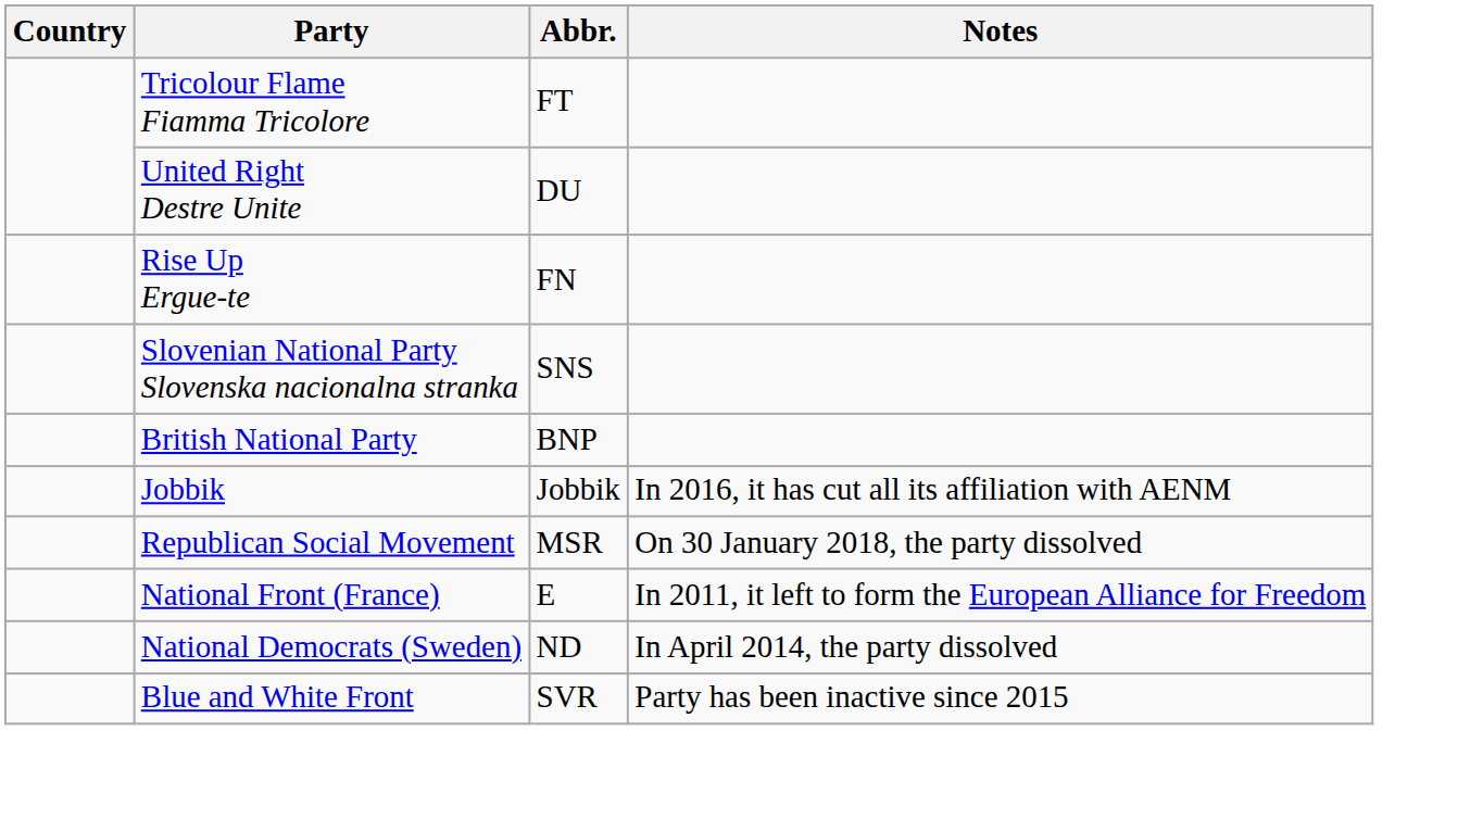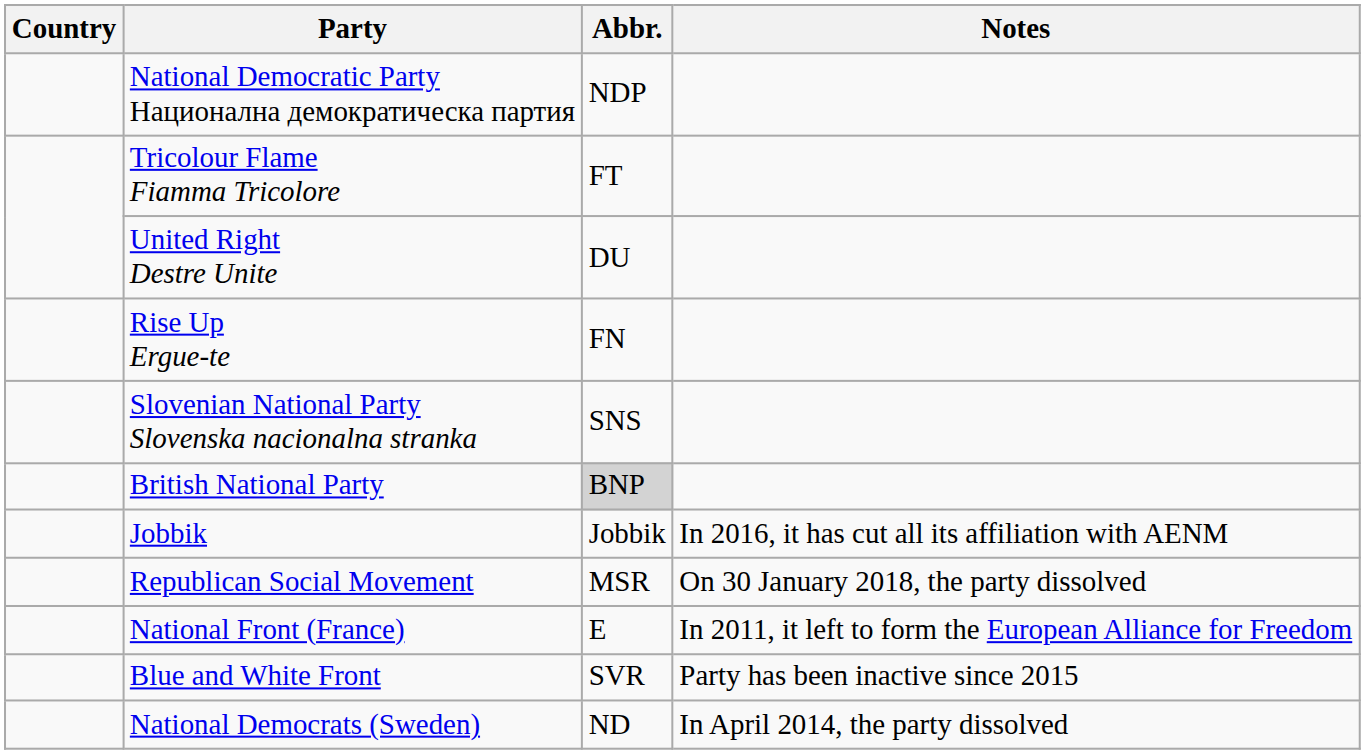 <table class="wikitable sortable" style="font-size:90%">
 <tr>
 <th>Country</th>
 <th>Party</th>
 <th>Abbr.</th>
 <th>Notes</th>
+</tr>
+<tr>
+<td></td>
+<td><a href='#'>National Democratic Party</a><br>Национална демократическа партия</td>
+<td>NDP</td>
+<td></td>
 </tr>
 <tr>
 <td rowspan = 2></td>
 <td><a href='#'>Tricolour Flame</a><br><em>Fiamma Tricolore</em></td>
 <td>FT</td>
 <td></td>
 </tr>
 <tr>
 <td><a href='#'>United Right</a><br><em>Destre Unite</em></td>
 <td>DU</td>
 <td></td>
 </tr>
 <tr>
 <td></td>
 <td><a href='#'>Rise Up</a><br><em>Ergue-te</em></td>
 <td>FN</td>
 <td></td>
 </tr>
 <tr>
 <td></td>
 <td><a href='#'>Slovenian National Party</a><br><em>Slovenska nacionalna stranka</em></td>
 <td>SNS</td>
 <td></td>
 </tr>
 <tr>
 <td></td>
 <td><a href='#'>British National Party</a></td>
-<td>BNP</td>
+<td style="background: lightgrey;">BNP</td>
 <td></td>
 </tr>
 <tr>
 <td></td>
 <td><a href='#'>Jobbik</a></td>
 <td>Jobbik</td>
 <td>In 2016, it has cut all its affiliation with AENM</td>
 </tr>
 <tr>
 <td></td>
 <td><a href='#'>Republican Social Movement</a></td>
 <td>MSR</td>
 <td>On 30 January 2018, the party dissolved</td>
 </tr>
 <tr>
 <td></td>
 <td><a href='#'>National Front (France)</a></td>
 <td>E</td>
 <td>In 2011, it left to form the <a href='#'>European Alliance for Freedom</a></td>
 </tr>
 <tr>
 <td></td>
+<td><a href='#'>Blue and White Front</a></td>
+<td>SVR</td>
+<td>Party has been inactive since 2015</td>
+</tr>
+<tr>
+<td></td>
 <td><a href='#'>National Democrats (Sweden)</a></td>
 <td>ND</td>
 <td>In April 2014, the party dissolved</td>
 </tr>
-<tr>
-<td></td>
-<td><a href='#'>Blue and White Front</a></td>
-<td>SVR</td>
-<td>Party has been inactive since 2015</td>
-</tr>
 </table>
